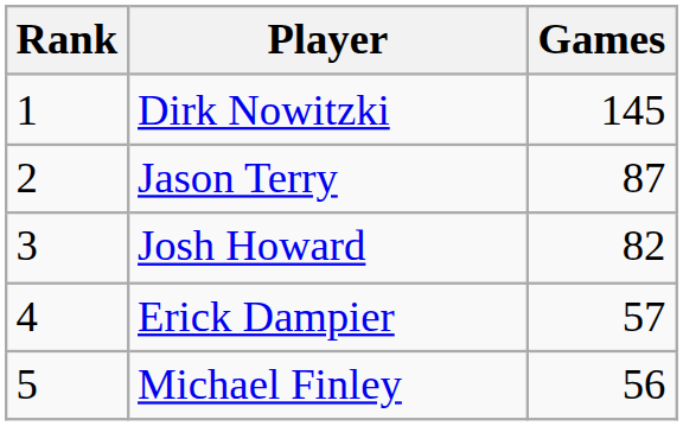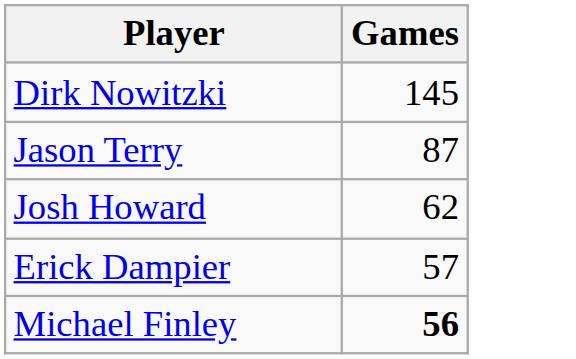 <table class="wikitable">
 <tr>
-<th scope="col">Rank</th>
 <th scope="col" width="140px">Player</th>
 <th scope="col">Games</th>
 </tr>
 <tr>
-<td>1</td>
 <td><a href='#'>Dirk Nowitzki</a></td>
 <td align="right">145</td>
 </tr>
 <tr>
-<td>2</td>
 <td><a href='#'>Jason Terry</a></td>
 <td align="right">87</td>
 </tr>
 <tr>
-<td>3</td>
 <td><a href='#'>Josh Howard</a></td>
-<td align="right">82</td>
+<td align="right">62</td>
 </tr>
 <tr>
-<td>4</td>
 <td><a href='#'>Erick Dampier</a></td>
 <td align="right">57</td>
 </tr>
 <tr>
-<td>5</td>
 <td><a href='#'>Michael Finley</a></td>
-<td align="right">56</td>
+<td align="right"><strong>56</strong></td>
 </tr>
 </table>
